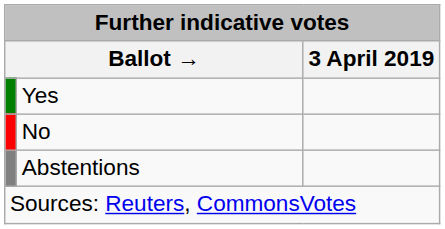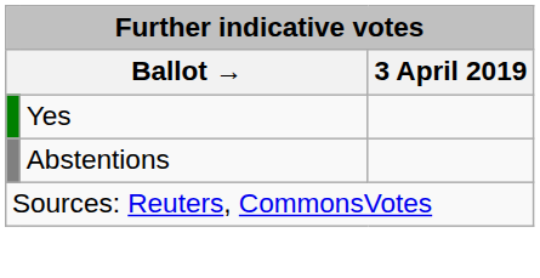 <table class="wikitable" style="text-align:center; font-size:98%;">
 <tr>
 <td colspan="3"  style="text-align:center; background:silver;"><strong>Further indicative votes</strong></td>
 </tr>
 <tr>
 <th colspan="2" style="width:200px;">Ballot →</th>
 <th>3 April 2019</th>
 </tr>
 <tr>
 <th style="width:1px; background:green;"></th>
 <td style="text-align:left;">Yes</td>
 <td></td>
 </tr>
 <tr>
-<th style="background:red;"></th>
-<td style="text-align:left;">No</td>
-<td></td>
-</tr>
-<tr>
 <th style="background:gray;"></th>
 <td style="text-align:left;">Abstentions</td>
 <td></td>
 </tr>
 <tr>
 <td colspan="3" style="text-align:left;">Sources: <a href='#'>Reuters</a>, <a href='#'>CommonsVotes</a></td>
 </tr>
 </table>
